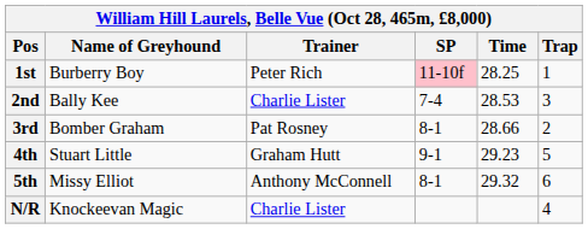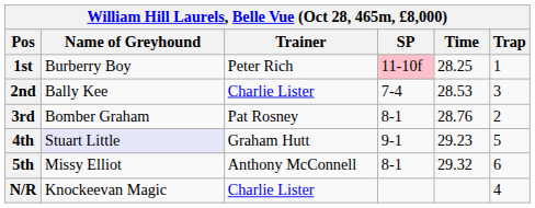 <table class="wikitable">
 <tr>
 <th colspan="6"><a href='#'>William Hill Laurels</a>, <a href='#'>Belle Vue</a> (Oct 28, 465m, £8,000)</th>
 </tr>
 <tr>
 <th width=30>Pos</th>
 <th width=180>Name of Greyhound</th>
 <th width=150>Trainer</th>
 <th width=50>SP</th>
 <th width=50>Time</th>
 <th width=30>Trap</th>
 </tr>
 <tr>
 <th>1st</th>
 <td>Burberry Boy</td>
 <td>Peter Rich</td>
 <td style="background: pink;">11-10f</td>
 <td>28.25</td>
 <td>1</td>
 </tr>
 <tr>
 <th>2nd</th>
 <td>Bally Kee</td>
 <td><a href='#'>Charlie Lister</a></td>
 <td>7-4</td>
 <td>28.53</td>
 <td>3</td>
 </tr>
 <tr>
 <th>3rd</th>
 <td>Bomber Graham</td>
 <td>Pat Rosney</td>
 <td>8-1</td>
-<td>28.66</td>
+<td>28.76</td>
 <td>2</td>
 </tr>
 <tr>
 <th>4th</th>
-<td>Stuart Little</td>
+<td style="background: lavender;">Stuart Little</td>
 <td>Graham Hutt</td>
 <td>9-1</td>
 <td>29.23</td>
 <td>5</td>
 </tr>
 <tr>
 <th>5th</th>
 <td>Missy Elliot</td>
 <td>Anthony McConnell</td>
 <td>8-1</td>
 <td>29.32</td>
 <td>6</td>
 </tr>
 <tr>
 <th>N/R</th>
 <td>Knockeevan Magic</td>
 <td><a href='#'>Charlie Lister</a></td>
 <td></td>
 <td></td>
 <td>4</td>
 </tr>
 </table>
